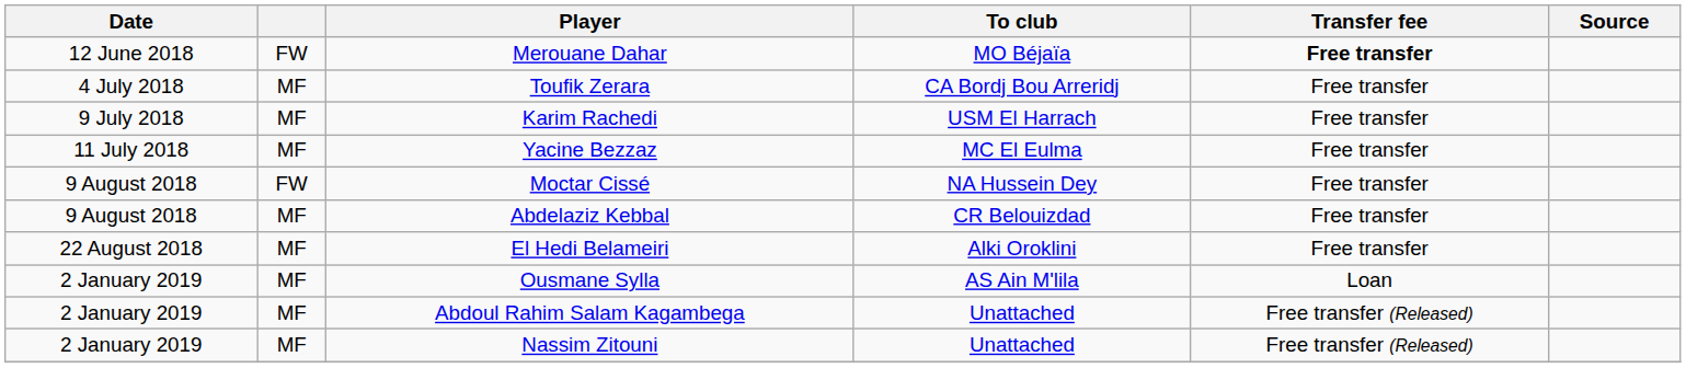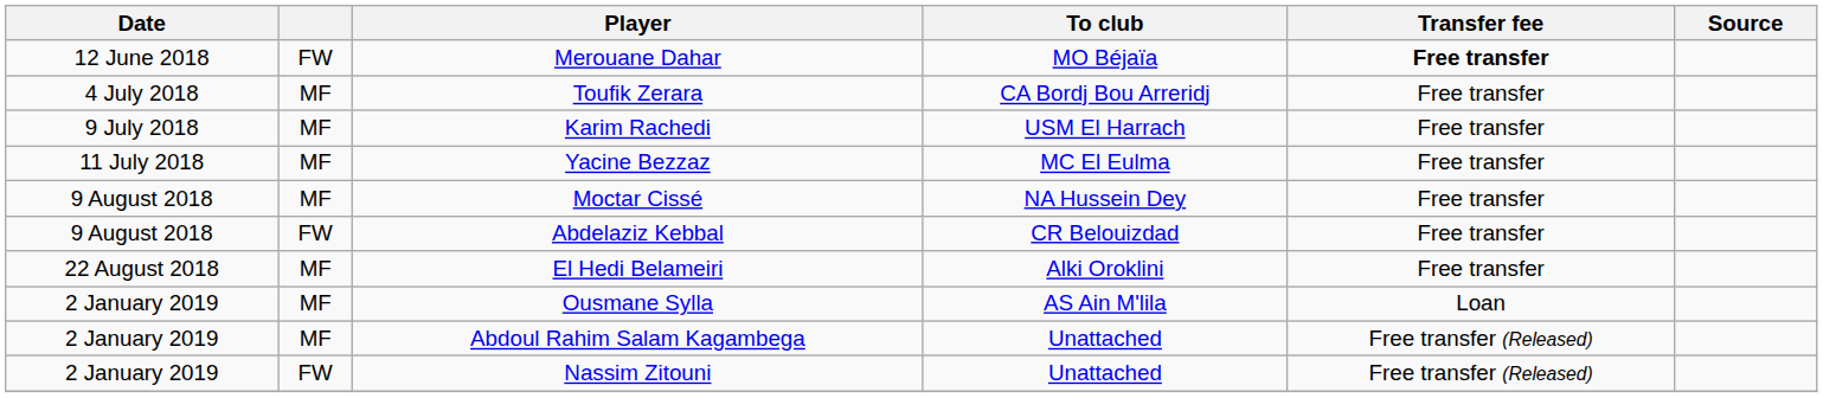 <table class="wikitable sortable" style="width:70%; text-align:center; font-size:85%; text-align:centre;">
 <tr>
 <th>Date</th>
 <th></th>
 <th>Player</th>
 <th>To club</th>
 <th>Transfer fee</th>
 <th>Source</th>
 </tr>
 <tr>
 <td>12 June 2018</td>
 <td>FW</td>
 <td> <a href='#'>Merouane Dahar</a></td>
 <td><a href='#'>MO Béjaïa</a></td>
 <td><strong>Free transfer</strong></td>
 <td></td>
 </tr>
 <tr>
 <td>4 July 2018</td>
 <td>MF</td>
 <td> <a href='#'>Toufik Zerara</a></td>
 <td><a href='#'>CA Bordj Bou Arreridj</a></td>
 <td>Free transfer</td>
 <td></td>
 </tr>
 <tr>
 <td>9 July 2018</td>
 <td>MF</td>
 <td> <a href='#'>Karim Rachedi</a></td>
 <td><a href='#'>USM El Harrach</a></td>
 <td>Free transfer</td>
 <td></td>
 </tr>
 <tr>
 <td>11 July 2018</td>
 <td>MF</td>
 <td> <a href='#'>Yacine Bezzaz</a></td>
 <td><a href='#'>MC El Eulma</a></td>
 <td>Free transfer</td>
 <td></td>
 </tr>
 <tr>
 <td>9 August 2018</td>
-<td>FW</td>
+<td>MF</td>
 <td> <a href='#'>Moctar Cissé</a></td>
 <td><a href='#'>NA Hussein Dey</a></td>
 <td>Free transfer</td>
 <td></td>
 </tr>
 <tr>
 <td>9 August 2018</td>
-<td>MF</td>
+<td>FW</td>
 <td> <a href='#'>Abdelaziz Kebbal</a></td>
 <td><a href='#'>CR Belouizdad</a></td>
 <td>Free transfer</td>
 <td></td>
 </tr>
 <tr>
 <td>22 August 2018</td>
 <td>MF</td>
 <td> <a href='#'>El Hedi Belameiri</a></td>
 <td> <a href='#'>Alki Oroklini</a></td>
 <td>Free transfer</td>
 <td></td>
 </tr>
 <tr>
 <td>2 January 2019</td>
 <td>MF</td>
 <td> <a href='#'>Ousmane Sylla</a></td>
 <td><a href='#'>AS Ain M'lila</a></td>
 <td>Loan</td>
 <td></td>
 </tr>
 <tr>
 <td>2 January 2019</td>
 <td>MF</td>
 <td> <a href='#'>Abdoul Rahim Salam Kagambega</a></td>
 <td><a href='#'>Unattached</a></td>
 <td>Free transfer <small><em>(Released)</em></small></td>
 <td></td>
 </tr>
 <tr>
 <td>2 January 2019</td>
-<td>MF</td>
+<td>FW</td>
 <td> <a href='#'>Nassim Zitouni</a></td>
 <td><a href='#'>Unattached</a></td>
 <td>Free transfer <small><em>(Released)</em></small></td>
 <td></td>
 </tr>
 <tr>
 </tr>
 </table>
